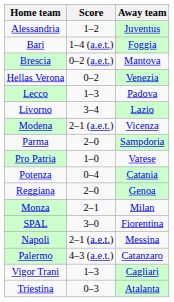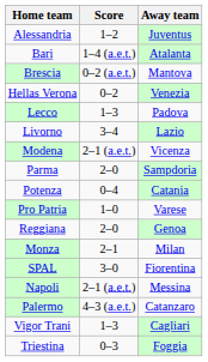 <table class="wikitable" style="text-align: center">
 <tr>
 <th>Home team</th>
 <th>Score</th>
 <th>Away team</th>
 </tr>
 <tr>
 <td><a href='#'>Alessandria</a></td>
 <td>1–2</td>
 <td bgcolor="ccffcc"><a href='#'>Juventus</a></td>
 </tr>
 <tr>
 <td><a href='#'>Bari</a></td>
 <td>1–4 (<a href='#'>a.e.t.</a>)</td>
-<td bgcolor="ccffcc"><a href='#'>Foggia</a></td>
+<td bgcolor="ccffcc"><a href='#'>Atalanta</a></td>
 </tr>
 <tr>
 <td bgcolor="ccffcc"><a href='#'>Brescia</a></td>
 <td>0–2 (<a href='#'>a.e.t.</a>)</td>
 <td><a href='#'>Mantova</a></td>
 </tr>
 <tr>
 <td><a href='#'>Hellas Verona</a></td>
 <td>0–2</td>
 <td bgcolor="ccffcc"><a href='#'>Venezia</a></td>
 </tr>
 <tr>
 <td bgcolor="ccffcc"><a href='#'>Lecco</a></td>
 <td>1–3</td>
 <td><a href='#'>Padova</a></td>
 </tr>
 <tr>
 <td><a href='#'>Livorno</a></td>
 <td>3–4</td>
 <td bgcolor="ccffcc"><a href='#'>Lazio</a></td>
 </tr>
 <tr>
 <td bgcolor="ccffcc"><a href='#'>Modena</a></td>
 <td>2–1 (<a href='#'>a.e.t.</a>)</td>
 <td><a href='#'>Vicenza</a></td>
 </tr>
 <tr>
 <td><a href='#'>Parma</a></td>
 <td>2–0</td>
 <td bgcolor="ccffcc"><a href='#'>Sampdoria</a></td>
 </tr>
 <tr>
+<td><a href='#'>Potenza</a></td>
+<td>0–4</td>
+<td bgcolor="ccffcc"><a href='#'>Catania</a></td>
+</tr>
+<tr>
 <td bgcolor="ccffcc"><a href='#'>Pro Patria</a></td>
 <td>1–0</td>
 <td><a href='#'>Varese</a></td>
-</tr>
-<tr>
-<td><a href='#'>Potenza</a></td>
-<td>0–4</td>
-<td bgcolor="ccffcc"><a href='#'>Catania</a></td>
 </tr>
 <tr>
 <td><a href='#'>Reggiana</a></td>
 <td>2–0</td>
 <td bgcolor="ccffcc"><a href='#'>Genoa</a></td>
 </tr>
 <tr>
 <td bgcolor="ccffcc"><a href='#'>Monza</a></td>
 <td>2–1</td>
 <td><a href='#'>Milan</a></td>
 </tr>
 <tr>
 <td bgcolor="ccffcc"><a href='#'>SPAL</a></td>
 <td>3–0</td>
 <td><a href='#'>Fiorentina</a></td>
 </tr>
 <tr>
 <td bgcolor="ccffcc"><a href='#'>Napoli</a></td>
 <td>2–1 (<a href='#'>a.e.t.</a>)</td>
 <td><a href='#'>Messina</a></td>
 </tr>
 <tr>
 <td bgcolor="ccffcc"><a href='#'>Palermo</a></td>
 <td>4–3 (<a href='#'>a.e.t.</a>)</td>
 <td><a href='#'>Catanzaro</a></td>
 </tr>
 <tr>
 <td><a href='#'>Vigor Trani</a></td>
 <td>1–3</td>
 <td bgcolor="ccffcc"><a href='#'>Cagliari</a></td>
 </tr>
 <tr>
 <td><a href='#'>Triestina</a></td>
 <td>0–3</td>
-<td bgcolor="ccffcc"><a href='#'>Atalanta</a></td>
+<td bgcolor="ccffcc"><a href='#'>Foggia</a></td>
 </tr>
 </table>
